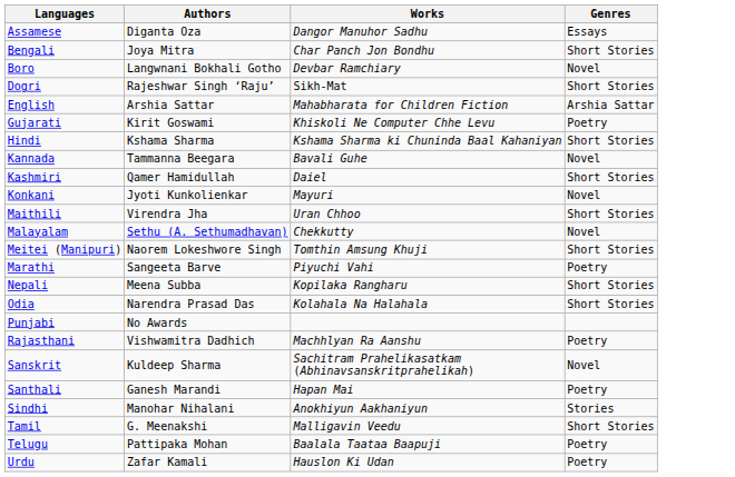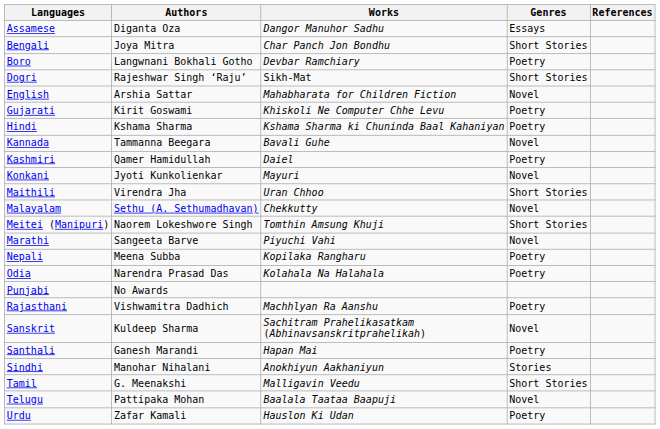 <table class="wikitable sortable">
 <tr>
 <th>Languages</th>
 <th>Authors</th>
 <th>Works</th>
 <th>Genres</th>
+<th class="unsortable">References</th>
 </tr>
 <tr>
 <td><a href='#'>Assamese</a></td>
 <td>Diganta Oza</td>
 <td><em>Dangor Manuhor Sadhu</em></td>
 <td>Essays</td>
+<td></td>
 </tr>
 <tr>
 <td><a href='#'>Bengali</a></td>
 <td>Joya Mitra</td>
 <td><em>Char Panch Jon Bondhu</em></td>
 <td>Short Stories</td>
+<td></td>
 </tr>
 <tr>
 <td><a href='#'>Boro</a></td>
 <td>Langwnani Bokhali Gotho</td>
 <td><em>Devbar Ramchiary</em></td>
-<td>Novel</td>
+<td>Poetry</td>
+<td></td>
 </tr>
 <tr>
 <td><a href='#'>Dogri</a></td>
 <td>Rajeshwar Singh ‘Raju’</td>
 <td>Sikh-Mat</td>
 <td>Short Stories</td>
+<td></td>
 </tr>
 <tr>
 <td><a href='#'>English</a></td>
 <td>Arshia Sattar</td>
 <td><em>Mahabharata for Children Fiction</em></td>
-<td>Arshia Sattar</td>
+<td>Novel</td>
+<td></td>
 </tr>
 <tr>
 <td><a href='#'>Gujarati</a></td>
 <td>Kirit Goswami</td>
 <td><em>Khiskoli Ne Computer Chhe Levu</em></td>
 <td>Poetry</td>
+<td></td>
 </tr>
 <tr>
 <td><a href='#'>Hindi</a></td>
 <td>Kshama Sharma</td>
 <td><em>Kshama Sharma ki Chuninda Baal Kahaniyan</em></td>
-<td>Short Stories</td>
+<td>Poetry</td>
+<td></td>
 </tr>
 <tr>
 <td><a href='#'>Kannada</a></td>
 <td>Tammanna Beegara</td>
 <td><em>Bavali Guhe</em></td>
 <td>Novel</td>
+<td></td>
 </tr>
 <tr>
 <td><a href='#'>Kashmiri</a></td>
 <td>Qamer Hamidullah</td>
 <td><em>Daiel</em></td>
-<td>Short Stories</td>
+<td>Poetry</td>
+<td></td>
 </tr>
 <tr>
 <td><a href='#'>Konkani</a></td>
 <td>Jyoti Kunkolienkar</td>
 <td><em>Mayuri</em></td>
 <td>Novel</td>
+<td></td>
 </tr>
 <tr>
 <td><a href='#'>Maithili</a></td>
 <td>Virendra Jha</td>
 <td><em>Uran Chhoo</em></td>
 <td>Short Stories</td>
+<td></td>
 </tr>
 <tr>
 <td><a href='#'>Malayalam</a></td>
 <td><a href='#'>Sethu (A. Sethumadhavan)</a></td>
 <td><em>Chekkutty</em></td>
 <td>Novel</td>
+<td></td>
 </tr>
 <tr>
 <td><a href='#'>Meitei</a> (<a href='#'>Manipuri</a>)</td>
 <td>Naorem Lokeshwore Singh</td>
 <td><em>Tomthin Amsung Khuji</em></td>
 <td>Short Stories</td>
+<td></td>
 </tr>
 <tr>
 <td><a href='#'>Marathi</a></td>
 <td>Sangeeta Barve</td>
 <td><em>Piyuchi Vahi</em></td>
-<td>Poetry</td>
+<td>Novel</td>
+<td></td>
 </tr>
 <tr>
 <td><a href='#'>Nepali</a></td>
 <td>Meena Subba</td>
 <td><em>Kopilaka Rangharu</em></td>
-<td>Short Stories</td>
+<td>Poetry</td>
+<td></td>
 </tr>
 <tr>
 <td><a href='#'>Odia</a></td>
 <td>Narendra Prasad Das</td>
 <td><em>Kolahala Na Halahala</em></td>
-<td>Short Stories</td>
+<td>Poetry</td>
+<td></td>
 </tr>
 <tr>
 <td><a href='#'>Punjabi</a></td>
 <td>No Awards</td>
+<td></td>
 <td></td>
 <td></td>
 </tr>
 <tr>
 <td><a href='#'>Rajasthani</a></td>
 <td>Vishwamitra Dadhich</td>
 <td><em>Machhlyan Ra Aanshu</em></td>
 <td>Poetry</td>
+<td></td>
 </tr>
 <tr>
 <td><a href='#'>Sanskrit</a></td>
 <td>Kuldeep Sharma</td>
 <td><em>Sachitram Prahelikasatkam</em> <br> (<em>Abhinavsanskritprahelikah</em>)</td>
 <td>Novel</td>
+<td></td>
 </tr>
 <tr>
 <td><a href='#'>Santhali</a></td>
 <td>Ganesh Marandi</td>
 <td><em>Hapan Mai</em></td>
 <td>Poetry</td>
+<td></td>
 </tr>
 <tr>
 <td><a href='#'>Sindhi</a></td>
 <td>Manohar Nihalani</td>
 <td><em>Anokhiyun Aakhaniyun</em></td>
 <td>Stories</td>
+<td></td>
 </tr>
 <tr>
 <td><a href='#'>Tamil</a></td>
 <td>G. Meenakshi</td>
 <td><em>Malligavin Veedu</em></td>
 <td>Short Stories</td>
+<td></td>
 </tr>
 <tr>
 <td><a href='#'>Telugu</a></td>
 <td>Pattipaka Mohan</td>
 <td><em>Baalala Taataa Baapuji</em></td>
-<td>Poetry</td>
+<td>Novel</td>
+<td></td>
 </tr>
 <tr>
 <td><a href='#'>Urdu</a></td>
 <td>Zafar Kamali</td>
 <td><em>Hauslon Ki Udan</em></td>
 <td>Poetry</td>
+<td></td>
 </tr>
 </table>
